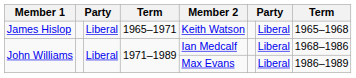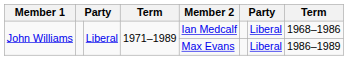 <table class="wikitable">
 <tr>
 <th>Member 1</th>
 <th colspan=2>Party</th>
 <th>Term</th>
 <th>Member 2</th>
 <th colspan=2>Party</th>
 <th>Term</th>
-</tr>
-<tr>
-<td><a href='#'>James Hislop</a></td>
-<td> </td>
-<td><a href='#'>Liberal</a></td>
-<td>1965–1971</td>
-<td><a href='#'>Keith Watson</a></td>
-<td> </td>
-<td><a href='#'>Liberal</a></td>
-<td>1965–1968</td>
 </tr>
 <tr>
 <td rowspan=2><a href='#'>John Williams</a></td>
 <td rowspan=2 > </td>
 <td rowspan=2><a href='#'>Liberal</a></td>
 <td rowspan=2>1971–1989</td>
 <td><a href='#'>Ian Medcalf</a></td>
 <td> </td>
 <td><a href='#'>Liberal</a></td>
 <td>1968–1986</td>
 </tr>
 <tr>
 <td><a href='#'>Max Evans</a></td>
 <td> </td>
 <td><a href='#'>Liberal</a></td>
 <td>1986–1989</td>
 </tr>
 </table>
